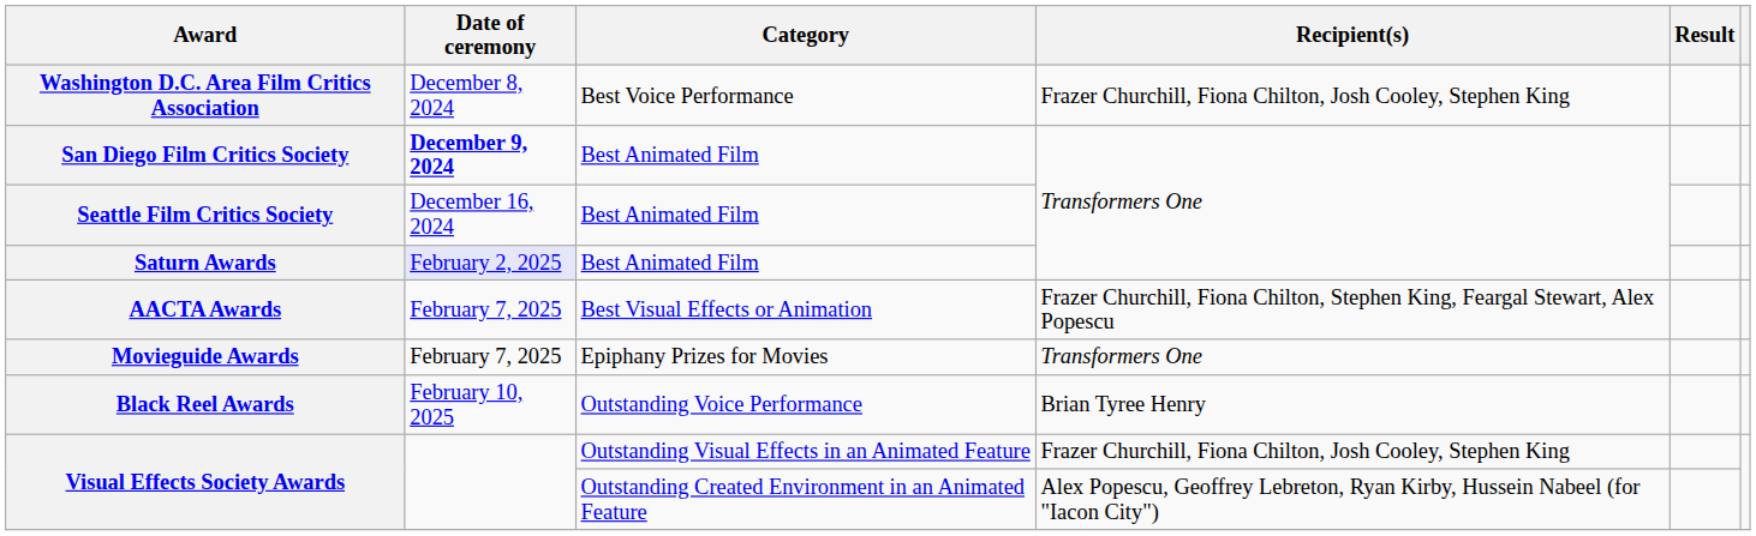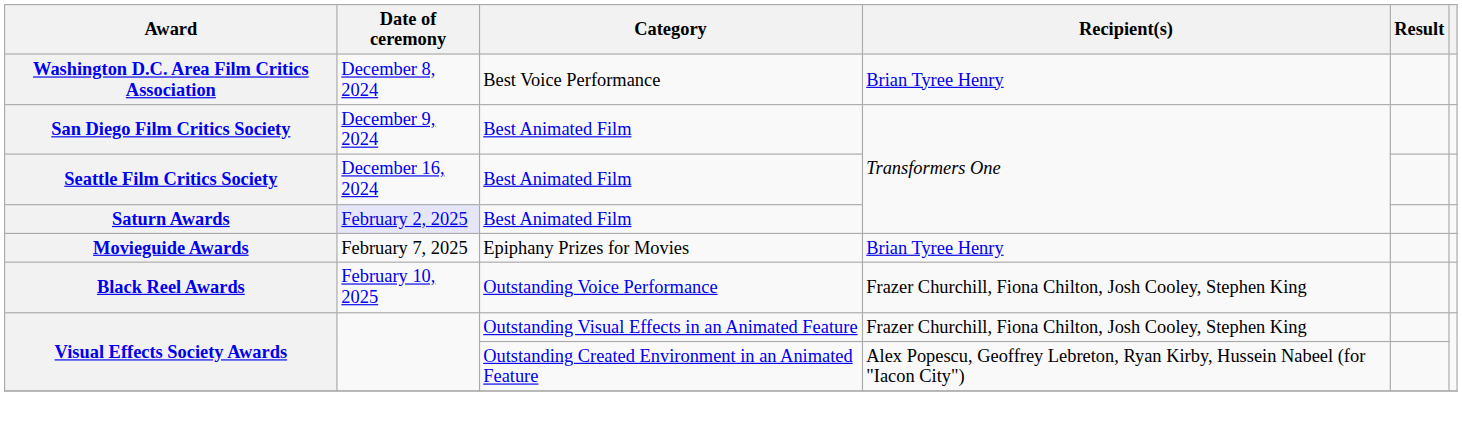 <table class="wikitable sortable plainrowheaders" style="width: 100%;">
 <tr>
 <th scope="col">Award</th>
 <th scope="col">Date of ceremony</th>
 <th scope="col">Category</th>
 <th scope="col">Recipient(s)</th>
 <th scope="col">Result</th>
 <th scope="col" class="unsortable"></th>
 </tr>
 <tr>
 <th scope="row"><a href='#'>Washington D.C. Area Film Critics Association</a></th>
 <td><a href='#'>December 8, 2024</a></td>
 <td>Best Voice Performance</td>
-<td>Frazer Churchill, Fiona Chilton, Josh Cooley, Stephen King</td>
+<td><a href='#'>Brian Tyree Henry</a></td>
 <td></td>
 <td align="center"></td>
 </tr>
 <tr>
 <th scope="row"><a href='#'>San Diego Film Critics Society</a></th>
-<td><strong><a href='#'>December 9, 2024</a></strong></td>
+<td><a href='#'>December 9, 2024</a></td>
 <td><a href='#'>Best Animated Film</a></td>
 <td rowspan="3"><em>Transformers One</em></td>
 <td></td>
 <td align="center"></td>
 </tr>
 <tr>
 <th scope="row"><a href='#'>Seattle Film Critics Society</a></th>
 <td><a href='#'>December 16, 2024</a></td>
 <td><a href='#'>Best Animated Film</a></td>
 <td></td>
 <td align="center"></td>
 </tr>
 <tr>
 <th scope="row"><a href='#'>Saturn Awards</a></th>
 <td style="background: lavender;"><a href='#'>February 2, 2025</a></td>
 <td><a href='#'>Best Animated Film</a></td>
 <td></td>
 <td align="center"><br></td>
 </tr>
 <tr>
-<th scope="row"><a href='#'>AACTA Awards</a></th>
-<td><a href='#'>February 7, 2025</a></td>
-<td><a href='#'>Best Visual Effects or Animation</a></td>
-<td>Frazer Churchill, Fiona Chilton, Stephen King, Feargal Stewart, Alex Popescu</td>
-<td></td>
-<td align="center"></td>
-</tr>
-<tr>
 <th scope="row"><a href='#'>Movieguide Awards</a></th>
 <td>February 7, 2025</td>
 <td>Epiphany Prizes for Movies</td>
-<td><em>Transformers One</em></td>
+<td><a href='#'>Brian Tyree Henry</a></td>
 <td></td>
 <td style="text-align:center;"></td>
 </tr>
 <tr>
 <th scope="row"><a href='#'>Black Reel Awards</a></th>
 <td><a href='#'>February 10, 2025</a></td>
 <td><a href='#'>Outstanding Voice Performance</a></td>
-<td>Brian Tyree Henry</td>
+<td>Frazer Churchill, Fiona Chilton, Josh Cooley, Stephen King</td>
 <td></td>
 <td align="center"></td>
 </tr>
 <tr>
 <th scope=row rowspan="2"><a href='#'>Visual Effects Society Awards</a></th>
 <td rowspan="2"><a href='#'></a></td>
 <td><a href='#'>Outstanding Visual Effects in an Animated Feature</a></td>
 <td>Frazer Churchill, Fiona Chilton, Josh Cooley, Stephen King</td>
 <td></td>
 <td align="center" rowspan="2"></td>
 </tr>
 <tr>
 <td><a href='#'>Outstanding Created Environment in an Animated Feature</a></td>
 <td>Alex Popescu, Geoffrey Lebreton, Ryan Kirby, Hussein Nabeel (for "Iacon City")</td>
 <td></td>
 </tr>
 <tr>
 </tr>
 </table>
